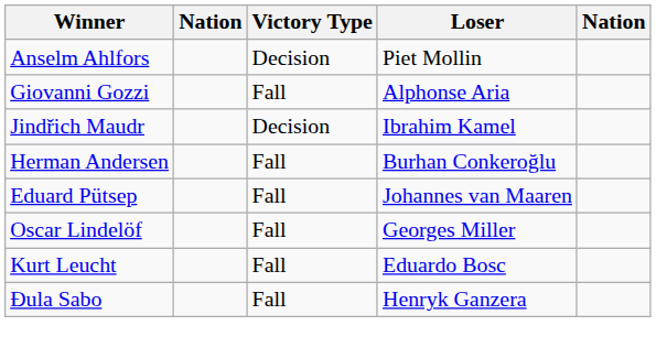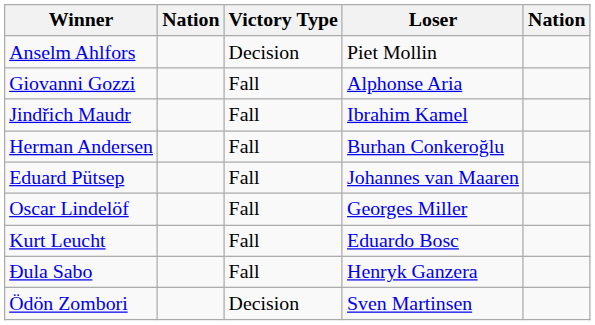 <table class="wikitable sortable" style="text-align:left;">
 <tr>
 <th>Winner</th>
 <th>Nation</th>
 <th>Victory Type</th>
 <th>Loser</th>
 <th>Nation</th>
 </tr>
 <tr>
 <td><a href='#'>Anselm Ahlfors</a></td>
 <td></td>
 <td>Decision</td>
 <td>Piet Mollin</td>
 <td></td>
 </tr>
 <tr>
 <td><a href='#'>Giovanni Gozzi</a></td>
 <td></td>
 <td>Fall</td>
 <td><a href='#'>Alphonse Aria</a></td>
 <td></td>
 </tr>
 <tr>
 <td><a href='#'>Jindřich Maudr</a></td>
 <td></td>
-<td>Decision</td>
+<td>Fall</td>
 <td><a href='#'>Ibrahim Kamel</a></td>
 <td></td>
 </tr>
 <tr>
 <td><a href='#'>Herman Andersen</a></td>
 <td></td>
 <td>Fall</td>
 <td><a href='#'>Burhan Conkeroğlu</a></td>
 <td></td>
 </tr>
 <tr>
 <td><a href='#'>Eduard Pütsep</a></td>
 <td></td>
 <td>Fall</td>
 <td><a href='#'>Johannes van Maaren</a></td>
 <td></td>
 </tr>
 <tr>
 <td><a href='#'>Oscar Lindelöf</a></td>
 <td></td>
 <td>Fall</td>
 <td><a href='#'>Georges Miller</a></td>
 <td></td>
 </tr>
 <tr>
 <td><a href='#'>Kurt Leucht</a></td>
 <td></td>
 <td>Fall</td>
 <td><a href='#'>Eduardo Bosc</a></td>
 <td></td>
 </tr>
 <tr>
 <td><a href='#'>Ðula Sabo</a></td>
 <td></td>
 <td>Fall</td>
 <td><a href='#'>Henryk Ganzera</a></td>
 <td></td>
 </tr>
+<tr>
+<td><a href='#'>Ödön Zombori</a></td>
+<td></td>
+<td>Decision</td>
+<td><a href='#'>Sven Martinsen</a></td>
+<td></td>
+</tr>
 </table>
